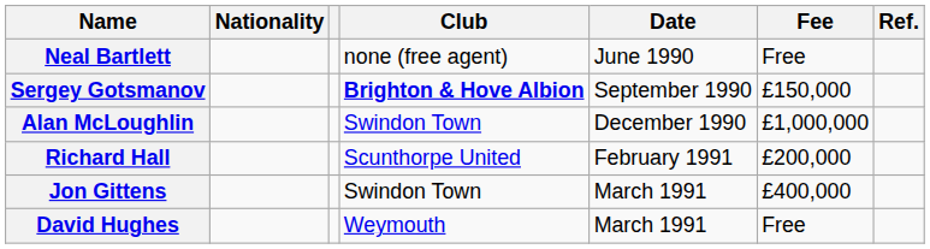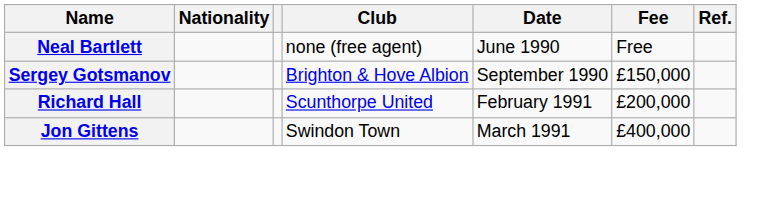 <table class="wikitable plainrowheaders">
 <tr>
 <th scope="col">Name</th>
 <th scope="col">Nationality</th>
 <th scope="col"></th>
 <th scope="col">Club</th>
 <th scope="col">Date</th>
 <th scope="col">Fee</th>
 <th scope="col">Ref.</th>
 </tr>
 <tr>
 <th scope="row"><a href='#'>Neal Bartlett</a></th>
 <td></td>
 <td align="center"></td>
 <td>none (free agent)</td>
 <td>June 1990</td>
 <td>Free</td>
 <td align="center"></td>
 </tr>
 <tr>
 <th scope="row"><a href='#'>Sergey Gotsmanov</a></th>
 <td></td>
 <td align="center"></td>
-<td><strong> <a href='#'>Brighton & Hove Albion</a></strong></td>
+<td> <a href='#'>Brighton & Hove Albion</a></td>
 <td>September 1990</td>
 <td>£150,000</td>
-<td align="center"></td>
-</tr>
-<tr>
-<th scope="row"><a href='#'>Alan McLoughlin</a></th>
-<td></td>
-<td align="center"></td>
-<td> <a href='#'>Swindon Town</a></td>
-<td>December 1990</td>
-<td>£1,000,000</td>
 <td align="center"></td>
 </tr>
 <tr>
 <th scope="row"><a href='#'>Richard Hall</a></th>
 <td></td>
 <td align="center"></td>
 <td> <a href='#'>Scunthorpe United</a></td>
 <td>February 1991</td>
 <td>£200,000</td>
 <td align="center"></td>
 </tr>
 <tr>
 <th scope="row"><a href='#'>Jon Gittens</a></th>
 <td></td>
 <td align="center"></td>
 <td> Swindon Town</td>
 <td>March 1991</td>
 <td>£400,000</td>
 <td align="center"></td>
 </tr>
-<tr>
-<th scope="row"><a href='#'>David Hughes</a></th>
-<td></td>
-<td align="center"></td>
-<td> <a href='#'>Weymouth</a></td>
-<td>March 1991</td>
-<td>Free</td>
-<td align="center"></td>
-</tr>
 </table>
